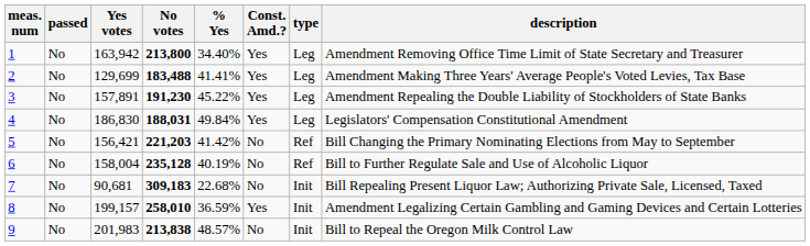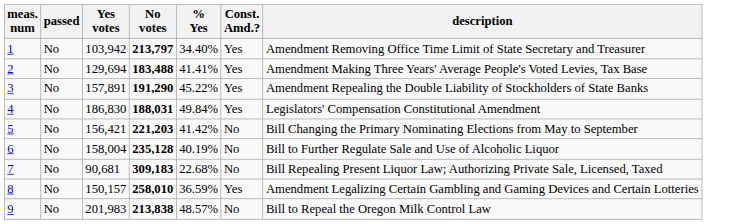 <table class="wikitable sortable">
 <tr>
 <th>meas.<br>num</th>
 <th>passed</th>
 <th>Yes<br>votes</th>
 <th>No<br>votes</th>
 <th>%<br>Yes</th>
 <th>Const.<br>Amd.?</th>
-<th>type</th>
 <th>description</th>
 </tr>
 <tr>
 <td><a href='#'>1</a></td>
 <td>No</td>
-<td>163,942</td>
-<td><strong>213,800</strong></td>
+<td>103,942</td>
+<td><strong>213,797</strong></td>
 <td>34.40%</td>
 <td>Yes</td>
-<td>Leg</td>
 <td>Amendment Removing Office Time Limit of State Secretary and Treasurer</td>
 </tr>
 <tr>
 <td><a href='#'>2</a></td>
 <td>No</td>
-<td>129,699</td>
+<td>129,694</td>
 <td><strong>183,488</strong></td>
 <td>41.41%</td>
 <td>Yes</td>
-<td>Leg</td>
 <td>Amendment Making Three Years' Average People's Voted Levies, Tax Base</td>
 </tr>
 <tr>
 <td><a href='#'>3</a></td>
 <td>No</td>
 <td>157,891</td>
-<td><strong>191,230</strong></td>
+<td><strong>191,290</strong></td>
 <td>45.22%</td>
 <td>Yes</td>
-<td>Leg</td>
 <td>Amendment Repealing the Double Liability of Stockholders of State Banks</td>
 </tr>
 <tr>
 <td><a href='#'>4</a></td>
 <td>No</td>
 <td>186,830</td>
 <td><strong>188,031</strong></td>
 <td>49.84%</td>
 <td>Yes</td>
-<td>Leg</td>
 <td>Legislators' Compensation Constitutional Amendment</td>
 </tr>
 <tr>
 <td><a href='#'>5</a></td>
 <td>No</td>
 <td>156,421</td>
 <td><strong>221,203</strong></td>
 <td>41.42%</td>
 <td>No</td>
-<td>Ref</td>
 <td>Bill Changing the Primary Nominating Elections from May to September</td>
 </tr>
 <tr>
 <td><a href='#'>6</a></td>
 <td>No</td>
 <td>158,004</td>
 <td><strong>235,128</strong></td>
 <td>40.19%</td>
 <td>No</td>
-<td>Ref</td>
 <td>Bill to Further Regulate Sale and Use of Alcoholic Liquor</td>
 </tr>
 <tr>
 <td><a href='#'>7</a></td>
 <td>No</td>
 <td>90,681</td>
 <td><strong>309,183</strong></td>
 <td>22.68%</td>
 <td>No</td>
-<td>Init</td>
 <td>Bill Repealing Present Liquor Law; Authorizing Private Sale, Licensed, Taxed</td>
 </tr>
 <tr>
 <td><a href='#'>8</a></td>
 <td>No</td>
-<td>199,157</td>
+<td>150,157</td>
 <td><strong>258,010</strong></td>
 <td>36.59%</td>
 <td>Yes</td>
-<td>Init</td>
 <td>Amendment Legalizing Certain Gambling and Gaming Devices and Certain Lotteries</td>
 </tr>
 <tr>
 <td><a href='#'>9</a></td>
 <td>No</td>
 <td>201,983</td>
 <td><strong>213,838</strong></td>
 <td>48.57%</td>
 <td>No</td>
-<td>Init</td>
 <td>Bill to Repeal the Oregon Milk Control Law</td>
 </tr>
 </table>
